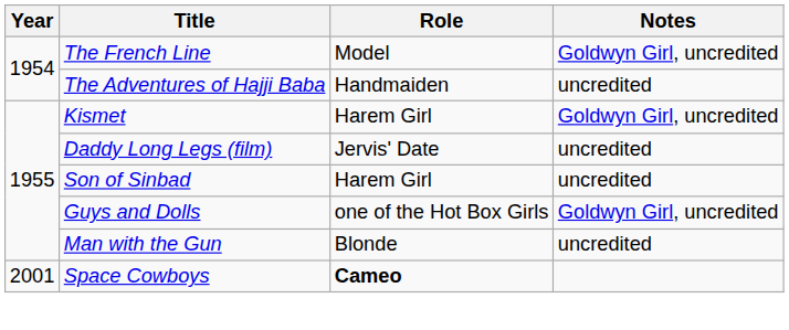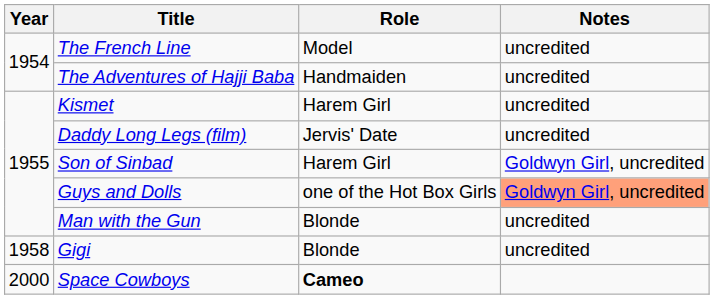 <table class="wikitable sortable">
 <tr>
 <th>Year</th>
 <th>Title</th>
 <th>Role</th>
 <th class = "unsortable">Notes</th>
 </tr>
 <tr>
 <td rowspan=2>1954</td>
 <td><em><a href='#'>The French Line</a></em></td>
 <td>Model</td>
-<td><a href='#'>Goldwyn Girl</a>, uncredited</td>
+<td>uncredited</td>
 </tr>
 <tr>
 <td><em><a href='#'>The Adventures of Hajji Baba</a></em></td>
 <td>Handmaiden</td>
 <td>uncredited</td>
 </tr>
 <tr>
 <td rowspan=5>1955</td>
 <td><em><a href='#'>Kismet</a></em></td>
 <td>Harem Girl</td>
-<td><a href='#'>Goldwyn Girl</a>, uncredited</td>
+<td>uncredited</td>
 </tr>
 <tr>
 <td><em><a href='#'>Daddy Long Legs (film)</a></em></td>
 <td>Jervis' Date</td>
 <td>uncredited</td>
 </tr>
 <tr>
 <td><em><a href='#'>Son of Sinbad</a></em></td>
 <td>Harem Girl</td>
-<td>uncredited</td>
+<td><a href='#'>Goldwyn Girl</a>, uncredited</td>
 </tr>
 <tr>
 <td><em><a href='#'>Guys and Dolls</a></em></td>
 <td>one of the Hot Box Girls</td>
-<td><a href='#'>Goldwyn Girl</a>, uncredited</td>
+<td style="background: lightsalmon;"><a href='#'>Goldwyn Girl</a>, uncredited</td>
 </tr>
 <tr>
 <td><em><a href='#'>Man with the Gun</a></em></td>
 <td>Blonde</td>
 <td>uncredited</td>
 </tr>
 <tr>
-<td>2001</td>
+<td>1958</td>
+<td><em><a href='#'>Gigi</a></em></td>
+<td>Blonde</td>
+<td>uncredited</td>
+</tr>
+<tr>
+<td>2000</td>
 <td><em><a href='#'>Space Cowboys</a></em></td>
 <td><strong>Cameo</strong></td>
 <td></td>
 </tr>
 </table>
